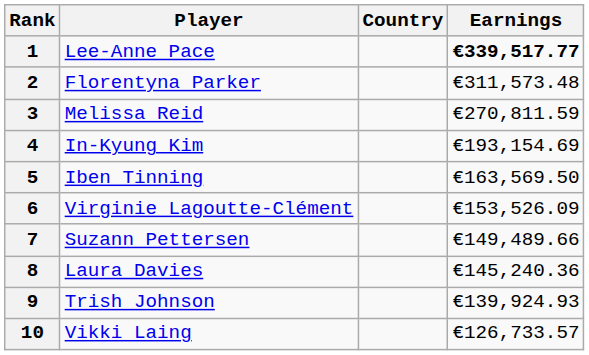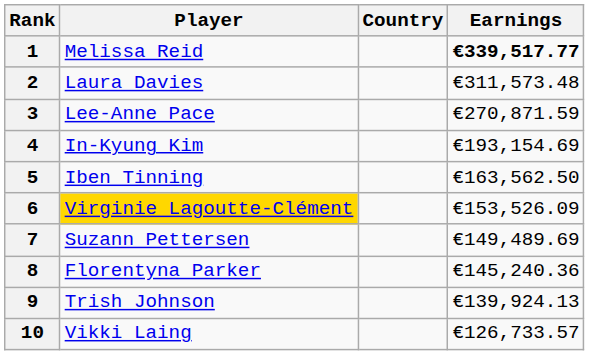 <table class="wikitable">
 <tr>
 <th>Rank</th>
 <th>Player</th>
 <th>Country</th>
 <th>Earnings</th>
 </tr>
 <tr>
 <th>1</th>
-<td><a href='#'>Lee-Anne Pace</a></td>
+<td><a href='#'>Melissa Reid</a></td>
 <td></td>
 <td><strong>€339,517.77</strong></td>
 </tr>
 <tr>
 <th>2</th>
-<td><a href='#'>Florentyna Parker</a></td>
+<td><a href='#'>Laura Davies</a></td>
 <td></td>
 <td>€311,573.48</td>
 </tr>
 <tr>
 <th>3</th>
-<td><a href='#'>Melissa Reid</a></td>
+<td><a href='#'>Lee-Anne Pace</a></td>
 <td></td>
-<td>€270,811.59</td>
+<td>€270,871.59</td>
 </tr>
 <tr>
 <th>4</th>
 <td><a href='#'>In-Kyung Kim</a></td>
 <td></td>
 <td>€193,154.69</td>
 </tr>
 <tr>
 <th>5</th>
 <td><a href='#'>Iben Tinning</a></td>
 <td></td>
-<td>€163,569.50</td>
+<td>€163,562.50</td>
 </tr>
 <tr>
 <th>6</th>
-<td><a href='#'>Virginie Lagoutte-Clément</a></td>
+<td style="background: gold;"><a href='#'>Virginie Lagoutte-Clément</a></td>
 <td></td>
 <td>€153,526.09</td>
 </tr>
 <tr>
 <th>7</th>
 <td><a href='#'>Suzann Pettersen</a></td>
 <td></td>
-<td>€149,489.66</td>
+<td>€149,489.69</td>
 </tr>
 <tr>
 <th>8</th>
-<td><a href='#'>Laura Davies</a></td>
+<td><a href='#'>Florentyna Parker</a></td>
 <td></td>
 <td>€145,240.36</td>
 </tr>
 <tr>
 <th>9</th>
 <td><a href='#'>Trish Johnson</a></td>
 <td></td>
-<td>€139,924.93</td>
+<td>€139,924.13</td>
 </tr>
 <tr>
 <th>10</th>
 <td><a href='#'>Vikki Laing</a></td>
 <td></td>
 <td>€126,733.57</td>
 </tr>
 </table>
